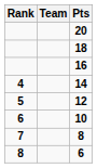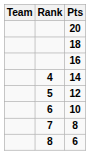 <table class="wikitable" style="text-align: center;">
 <tr>
+<th>Team</th>
 <th>Rank</th>
-<th>Team</th>
 <th>Pts</th>
 </tr>
 <tr>
+<td align="left"></td>
 <td></td>
-<td align="left"></td>
 <td><strong>20</strong></td>
 </tr>
 <tr>
+<td align="left"></td>
 <td></td>
-<td align="left"></td>
 <td><strong>18</strong></td>
 </tr>
 <tr>
+<td align="left"></td>
 <td></td>
-<td align="left"></td>
 <td><strong>16</strong></td>
 </tr>
 <tr>
+<td align="left"></td>
 <td><strong>4</strong></td>
-<td align="left"></td>
 <td><strong>14</strong></td>
 </tr>
 <tr>
+<td align="left"></td>
 <td><strong>5</strong></td>
-<td align="left"></td>
 <td><strong>12</strong></td>
 </tr>
 <tr>
+<td align="left"></td>
 <td><strong>6</strong></td>
-<td align="left"></td>
 <td><strong>10</strong></td>
 </tr>
 <tr>
+<td align="left"></td>
 <td><strong>7</strong></td>
-<td align="left"></td>
 <td><strong>8</strong></td>
 </tr>
 <tr>
+<td align="left"></td>
 <td><strong>8</strong></td>
-<td align="left"></td>
 <td><strong>6</strong></td>
 </tr>
 </table>
